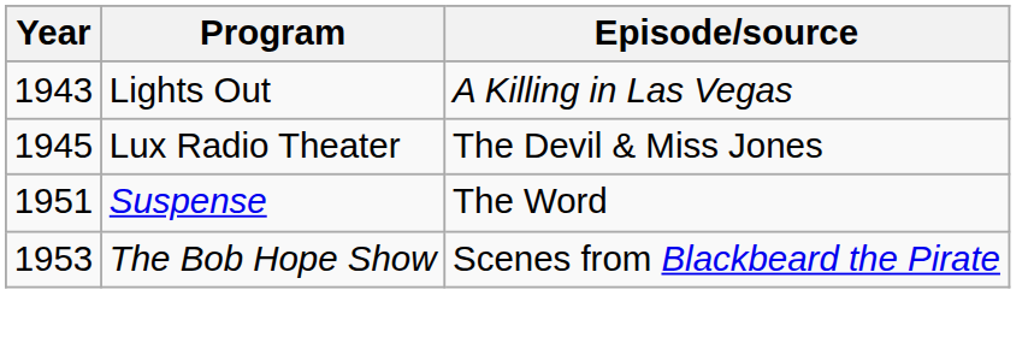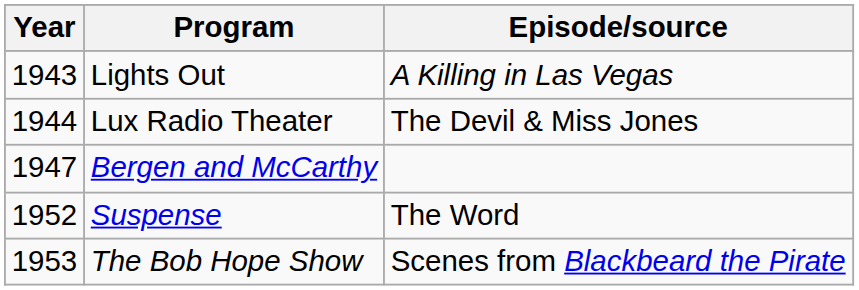 <table class="wikitable">
 <tr>
 <th>Year</th>
 <th>Program</th>
 <th>Episode/source</th>
 </tr>
 <tr>
 <td>1943</td>
 <td>Lights Out</td>
 <td><em>A Killing in Las Vegas</em></td>
 </tr>
 <tr>
-<td>1945</td>
+<td>1944</td>
 <td>Lux Radio Theater</td>
 <td>The Devil & Miss Jones</td>
 </tr>
 <tr>
-<td>1951</td>
+<td>1947</td>
+<td><em><a href='#'>Bergen and McCarthy</a></em></td>
+<td></td>
+</tr>
+<tr>
+<td>1952</td>
 <td><em><a href='#'>Suspense</a></em></td>
 <td>The Word</td>
 </tr>
 <tr>
 <td>1953</td>
 <td><em>The Bob Hope Show</em></td>
 <td>Scenes from <em><a href='#'>Blackbeard the Pirate</a></em></td>
 </tr>
 </table>
